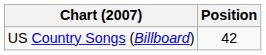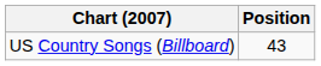 <table class="wikitable sortable">
 <tr>
 <th scope="col">Chart (2007)</th>
 <th scope="col">Position</th>
 </tr>
 <tr>
 <td>US <a href='#'>Country Songs</a> (<em><a href='#'>Billboard</a></em>)</td>
-<td align="center">42</td>
+<td align="center">43</td>
 </tr>
 </table>
